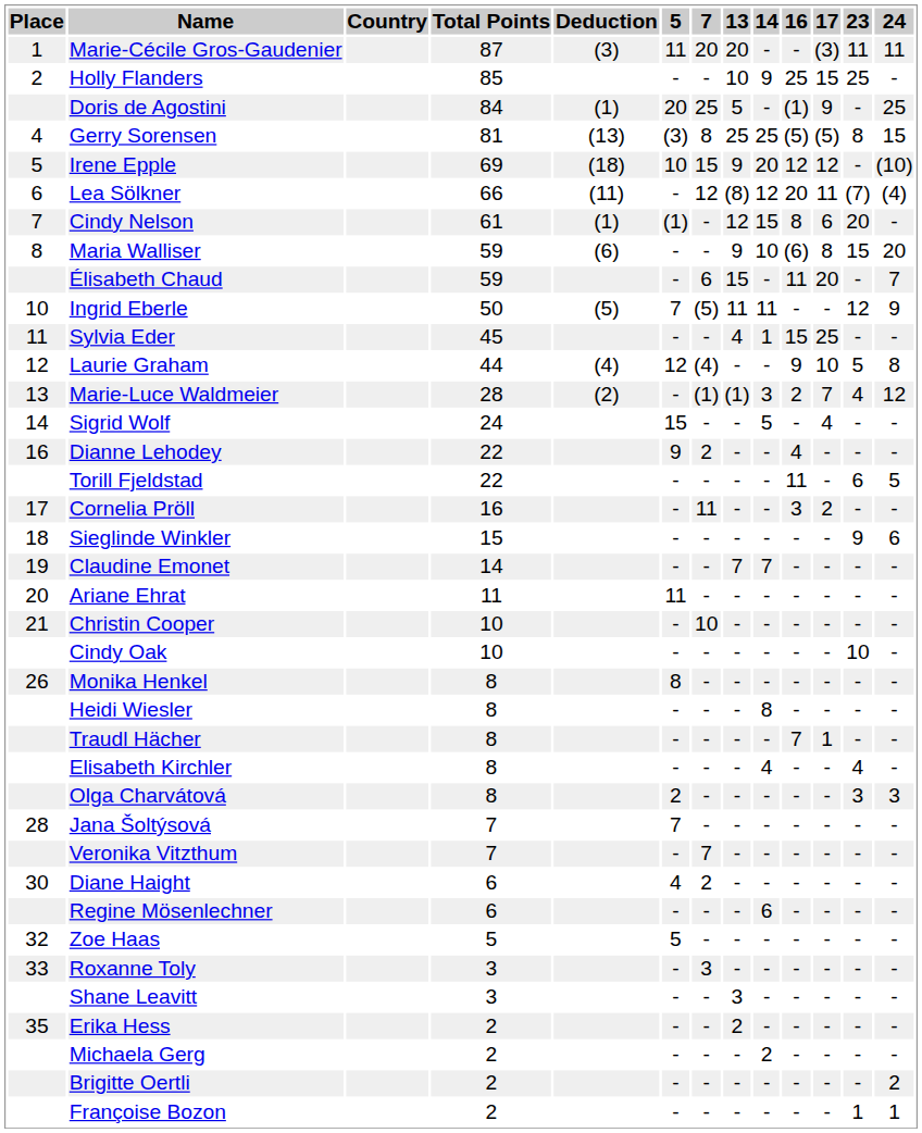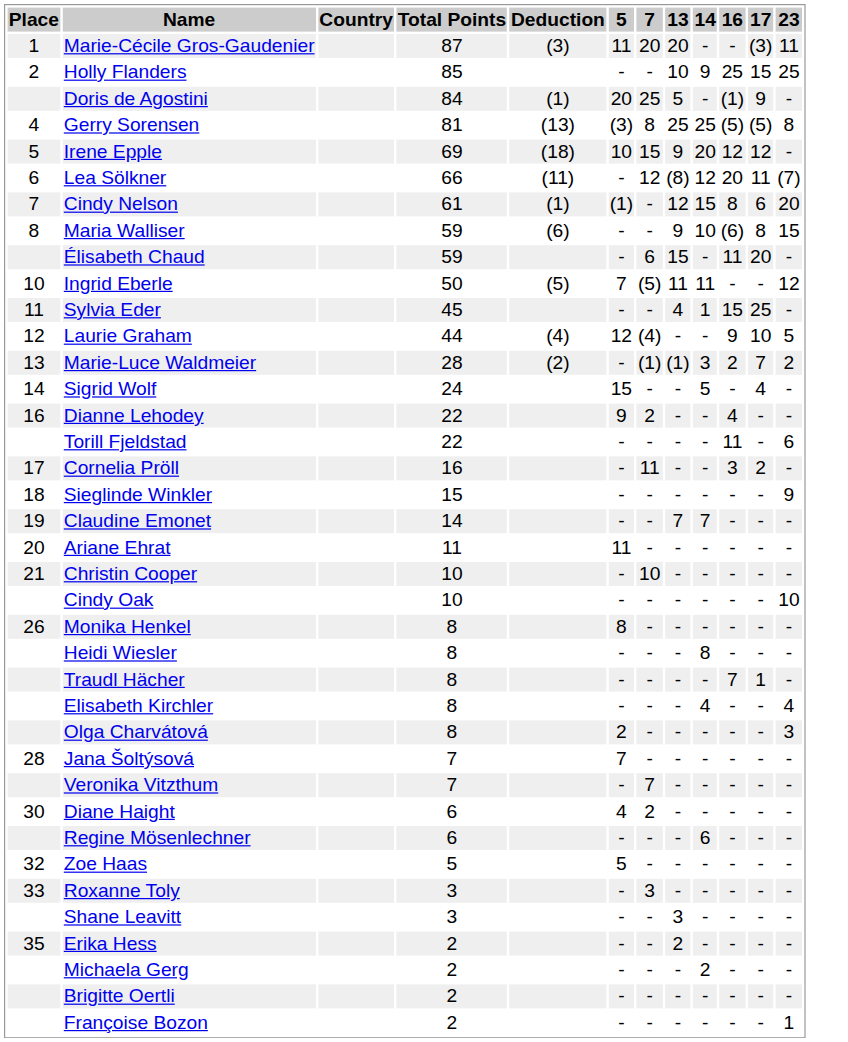 <table border="0" style="border: 1px solid #999; background-color:#FFFFFF; text-align:center">
 <tr align="center" bgcolor="#CCCCCC">
 <th>Place</th>
 <th>Name</th>
 <th>Country</th>
 <th>Total Points</th>
 <th>Deduction</th>
 <th>5</th>
 <th>7</th>
 <th>13</th>
 <th>14</th>
 <th>16</th>
 <th>17</th>
 <th>23</th>
-<th>24</th>
 </tr>
 <tr bgcolor="#EFEFEF">
 <td>1</td>
 <td align="left"><a href='#'>Marie-Cécile Gros-Gaudenier</a></td>
 <td align="left"></td>
 <td>87</td>
 <td>(3)</td>
 <td>11</td>
 <td>20</td>
 <td>20</td>
 <td>-</td>
 <td>-</td>
 <td>(3)</td>
-<td>11</td>
 <td>11</td>
 </tr>
 <tr>
 <td>2</td>
 <td align="left"><a href='#'>Holly Flanders</a></td>
 <td align="left"></td>
 <td>85</td>
 <td></td>
 <td>-</td>
 <td>-</td>
 <td>10</td>
 <td>9</td>
 <td>25</td>
 <td>15</td>
 <td>25</td>
-<td>-</td>
 </tr>
 <tr bgcolor="#EFEFEF">
 <td></td>
 <td align="left"><a href='#'>Doris de Agostini</a></td>
 <td align="left"></td>
 <td>84</td>
 <td>(1)</td>
 <td>20</td>
 <td>25</td>
 <td>5</td>
 <td>-</td>
 <td>(1)</td>
 <td>9</td>
 <td>-</td>
-<td>25</td>
 </tr>
 <tr>
 <td>4</td>
 <td align="left"><a href='#'>Gerry Sorensen</a></td>
 <td align="left"></td>
 <td>81</td>
 <td>(13)</td>
 <td>(3)</td>
 <td>8</td>
 <td>25</td>
 <td>25</td>
 <td>(5)</td>
 <td>(5)</td>
 <td>8</td>
-<td>15</td>
 </tr>
 <tr bgcolor="#EFEFEF">
 <td>5</td>
 <td align="left"><a href='#'>Irene Epple</a></td>
 <td align="left"></td>
 <td>69</td>
 <td>(18)</td>
 <td>10</td>
 <td>15</td>
 <td>9</td>
 <td>20</td>
 <td>12</td>
 <td>12</td>
 <td>-</td>
-<td>(10)</td>
 </tr>
 <tr>
 <td>6</td>
 <td align="left"><a href='#'>Lea Sölkner</a></td>
 <td align="left"></td>
 <td>66</td>
 <td>(11)</td>
 <td>-</td>
 <td>12</td>
 <td>(8)</td>
 <td>12</td>
 <td>20</td>
 <td>11</td>
 <td>(7)</td>
-<td>(4)</td>
 </tr>
 <tr bgcolor="#EFEFEF">
 <td>7</td>
 <td align="left"><a href='#'>Cindy Nelson</a></td>
 <td align="left"></td>
 <td>61</td>
 <td>(1)</td>
 <td>(1)</td>
 <td>-</td>
 <td>12</td>
 <td>15</td>
 <td>8</td>
 <td>6</td>
 <td>20</td>
-<td>-</td>
 </tr>
 <tr>
 <td>8</td>
 <td align="left"><a href='#'>Maria Walliser</a></td>
 <td align="left"></td>
 <td>59</td>
 <td>(6)</td>
 <td>-</td>
 <td>-</td>
 <td>9</td>
 <td>10</td>
 <td>(6)</td>
 <td>8</td>
 <td>15</td>
-<td>20</td>
 </tr>
 <tr bgcolor="#EFEFEF">
 <td></td>
 <td align="left"><a href='#'>Élisabeth Chaud</a></td>
 <td align="left"></td>
 <td>59</td>
 <td></td>
 <td>-</td>
 <td>6</td>
 <td>15</td>
 <td>-</td>
 <td>11</td>
 <td>20</td>
 <td>-</td>
-<td>7</td>
 </tr>
 <tr>
 <td>10</td>
 <td align="left"><a href='#'>Ingrid Eberle</a></td>
 <td align="left"></td>
 <td>50</td>
 <td>(5)</td>
 <td>7</td>
 <td>(5)</td>
 <td>11</td>
 <td>11</td>
 <td>-</td>
 <td>-</td>
 <td>12</td>
-<td>9</td>
 </tr>
 <tr bgcolor="#EFEFEF">
 <td>11</td>
 <td align="left"><a href='#'>Sylvia Eder</a></td>
 <td align="left"></td>
 <td>45</td>
 <td></td>
 <td>-</td>
 <td>-</td>
 <td>4</td>
 <td>1</td>
 <td>15</td>
 <td>25</td>
-<td>-</td>
 <td>-</td>
 </tr>
 <tr>
 <td>12</td>
 <td align="left"><a href='#'>Laurie Graham</a></td>
 <td align="left"></td>
 <td>44</td>
 <td>(4)</td>
 <td>12</td>
 <td>(4)</td>
 <td>-</td>
 <td>-</td>
 <td>9</td>
 <td>10</td>
 <td>5</td>
-<td>8</td>
 </tr>
 <tr bgcolor="#EFEFEF">
 <td>13</td>
 <td align="left"><a href='#'>Marie-Luce Waldmeier</a></td>
 <td align="left"></td>
 <td>28</td>
 <td>(2)</td>
 <td>-</td>
 <td>(1)</td>
 <td>(1)</td>
 <td>3</td>
 <td>2</td>
 <td>7</td>
-<td>4</td>
-<td>12</td>
+<td>2</td>
 </tr>
 <tr>
 <td>14</td>
 <td align="left"><a href='#'>Sigrid Wolf</a></td>
 <td align="left"></td>
 <td>24</td>
 <td></td>
 <td>15</td>
 <td>-</td>
 <td>-</td>
 <td>5</td>
 <td>-</td>
 <td>4</td>
 <td>-</td>
-<td>-</td>
 </tr>
 <tr bgcolor="#EFEFEF">
 <td>16</td>
 <td align="left"><a href='#'>Dianne Lehodey</a></td>
 <td align="left"></td>
 <td>22</td>
 <td></td>
 <td>9</td>
 <td>2</td>
 <td>-</td>
 <td>-</td>
 <td>4</td>
-<td>-</td>
 <td>-</td>
 <td>-</td>
 </tr>
 <tr>
 <td></td>
 <td align="left"><a href='#'>Torill Fjeldstad</a></td>
 <td align="left"></td>
 <td>22</td>
 <td></td>
 <td>-</td>
 <td>-</td>
 <td>-</td>
 <td>-</td>
 <td>11</td>
 <td>-</td>
 <td>6</td>
-<td>5</td>
 </tr>
 <tr bgcolor="#EFEFEF">
 <td>17</td>
 <td align="left"><a href='#'>Cornelia Pröll</a></td>
 <td align="left"></td>
 <td>16</td>
 <td></td>
 <td>-</td>
 <td>11</td>
 <td>-</td>
 <td>-</td>
 <td>3</td>
 <td>2</td>
-<td>-</td>
 <td>-</td>
 </tr>
 <tr>
 <td>18</td>
 <td align="left"><a href='#'>Sieglinde Winkler</a></td>
 <td align="left"></td>
 <td>15</td>
 <td></td>
 <td>-</td>
 <td>-</td>
 <td>-</td>
 <td>-</td>
 <td>-</td>
 <td>-</td>
 <td>9</td>
-<td>6</td>
 </tr>
 <tr bgcolor="#EFEFEF">
 <td>19</td>
 <td align="left"><a href='#'>Claudine Emonet</a></td>
 <td align="left"></td>
 <td>14</td>
 <td></td>
 <td>-</td>
 <td>-</td>
 <td>7</td>
 <td>7</td>
 <td>-</td>
 <td>-</td>
 <td>-</td>
-<td>-</td>
 </tr>
 <tr>
 <td>20</td>
 <td align="left"><a href='#'>Ariane Ehrat</a></td>
 <td align="left"></td>
 <td>11</td>
 <td></td>
 <td>11</td>
-<td>-</td>
 <td>-</td>
 <td>-</td>
 <td>-</td>
 <td>-</td>
 <td>-</td>
 <td>-</td>
 </tr>
 <tr bgcolor="#EFEFEF">
 <td>21</td>
 <td align="left"><a href='#'>Christin Cooper</a></td>
 <td align="left"></td>
 <td>10</td>
 <td></td>
 <td>-</td>
 <td>10</td>
 <td>-</td>
 <td>-</td>
 <td>-</td>
 <td>-</td>
 <td>-</td>
-<td>-</td>
 </tr>
 <tr>
 <td></td>
 <td align="left"><a href='#'>Cindy Oak</a></td>
 <td align="left"></td>
 <td>10</td>
 <td></td>
 <td>-</td>
 <td>-</td>
 <td>-</td>
 <td>-</td>
 <td>-</td>
 <td>-</td>
 <td>10</td>
-<td>-</td>
 </tr>
 <tr bgcolor="#EFEFEF">
 <td>26</td>
 <td align="left"><a href='#'>Monika Henkel</a></td>
 <td align="left"></td>
 <td>8</td>
 <td></td>
 <td>8</td>
-<td>-</td>
 <td>-</td>
 <td>-</td>
 <td>-</td>
 <td>-</td>
 <td>-</td>
 <td>-</td>
 </tr>
 <tr>
 <td></td>
 <td align="left"><a href='#'>Heidi Wiesler</a></td>
 <td align="left"></td>
 <td>8</td>
 <td></td>
 <td>-</td>
 <td>-</td>
 <td>-</td>
 <td>8</td>
 <td>-</td>
 <td>-</td>
 <td>-</td>
-<td>-</td>
 </tr>
 <tr bgcolor="#EFEFEF">
 <td></td>
 <td align="left"><a href='#'>Traudl Hächer</a></td>
 <td align="left"></td>
 <td>8</td>
 <td></td>
 <td>-</td>
 <td>-</td>
 <td>-</td>
 <td>-</td>
 <td>7</td>
 <td>1</td>
-<td>-</td>
 <td>-</td>
 </tr>
 <tr>
 <td></td>
 <td align="left"><a href='#'>Elisabeth Kirchler</a></td>
 <td align="left"></td>
 <td>8</td>
 <td></td>
 <td>-</td>
 <td>-</td>
 <td>-</td>
 <td>4</td>
 <td>-</td>
 <td>-</td>
 <td>4</td>
-<td>-</td>
 </tr>
 <tr bgcolor="#EFEFEF">
 <td></td>
 <td align="left"><a href='#'>Olga Charvátová</a></td>
 <td align="left"></td>
 <td>8</td>
 <td></td>
 <td>2</td>
 <td>-</td>
 <td>-</td>
 <td>-</td>
 <td>-</td>
 <td>-</td>
 <td>3</td>
-<td>3</td>
 </tr>
 <tr>
 <td>28</td>
 <td align="left"><a href='#'>Jana Šoltýsová</a></td>
 <td align="left"></td>
 <td>7</td>
 <td></td>
 <td>7</td>
-<td>-</td>
 <td>-</td>
 <td>-</td>
 <td>-</td>
 <td>-</td>
 <td>-</td>
 <td>-</td>
 </tr>
 <tr bgcolor="#EFEFEF">
 <td></td>
 <td align="left"><a href='#'>Veronika Vitzthum</a></td>
 <td align="left"></td>
 <td>7</td>
 <td></td>
 <td>-</td>
 <td>7</td>
 <td>-</td>
 <td>-</td>
 <td>-</td>
 <td>-</td>
 <td>-</td>
-<td>-</td>
 </tr>
 <tr>
 <td>30</td>
 <td align="left"><a href='#'>Diane Haight</a></td>
 <td align="left"></td>
 <td>6</td>
 <td></td>
 <td>4</td>
 <td>2</td>
-<td>-</td>
 <td>-</td>
 <td>-</td>
 <td>-</td>
 <td>-</td>
 <td>-</td>
 </tr>
 <tr bgcolor="#EFEFEF">
 <td></td>
 <td align="left"><a href='#'>Regine Mösenlechner</a></td>
 <td align="left"></td>
 <td>6</td>
 <td></td>
 <td>-</td>
 <td>-</td>
 <td>-</td>
 <td>6</td>
 <td>-</td>
 <td>-</td>
 <td>-</td>
-<td>-</td>
 </tr>
 <tr>
 <td>32</td>
 <td align="left"><a href='#'>Zoe Haas</a></td>
 <td align="left"></td>
 <td>5</td>
 <td></td>
 <td>5</td>
-<td>-</td>
 <td>-</td>
 <td>-</td>
 <td>-</td>
 <td>-</td>
 <td>-</td>
 <td>-</td>
 </tr>
 <tr bgcolor="#EFEFEF">
 <td>33</td>
 <td align="left"><a href='#'>Roxanne Toly</a></td>
 <td align="left"></td>
 <td>3</td>
 <td></td>
 <td>-</td>
 <td>3</td>
 <td>-</td>
 <td>-</td>
 <td>-</td>
 <td>-</td>
 <td>-</td>
-<td>-</td>
 </tr>
 <tr>
 <td></td>
 <td align="left"><a href='#'>Shane Leavitt</a></td>
 <td align="left"></td>
 <td>3</td>
 <td></td>
 <td>-</td>
 <td>-</td>
 <td>3</td>
-<td>-</td>
 <td>-</td>
 <td>-</td>
 <td>-</td>
 <td>-</td>
 </tr>
 <tr bgcolor="#EFEFEF">
 <td>35</td>
 <td align="left"><a href='#'>Erika Hess</a></td>
 <td align="left"></td>
 <td>2</td>
 <td></td>
 <td>-</td>
 <td>-</td>
 <td>2</td>
 <td>-</td>
 <td>-</td>
 <td>-</td>
 <td>-</td>
-<td>-</td>
 </tr>
 <tr>
 <td></td>
 <td align="left"><a href='#'>Michaela Gerg</a></td>
 <td align="left"></td>
 <td>2</td>
 <td></td>
 <td>-</td>
 <td>-</td>
 <td>-</td>
 <td>2</td>
-<td>-</td>
 <td>-</td>
 <td>-</td>
 <td>-</td>
 </tr>
 <tr bgcolor="#EFEFEF">
 <td></td>
 <td align="left"><a href='#'>Brigitte Oertli</a></td>
 <td align="left"></td>
 <td>2</td>
 <td></td>
 <td>-</td>
 <td>-</td>
 <td>-</td>
 <td>-</td>
 <td>-</td>
 <td>-</td>
 <td>-</td>
-<td>2</td>
 </tr>
 <tr>
 <td></td>
 <td align="left"><a href='#'>Françoise Bozon</a></td>
 <td align="left"></td>
 <td>2</td>
 <td></td>
 <td>-</td>
 <td>-</td>
 <td>-</td>
 <td>-</td>
 <td>-</td>
 <td>-</td>
 <td>1</td>
-<td>1</td>
 </tr>
 </table>
